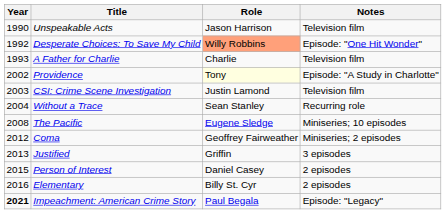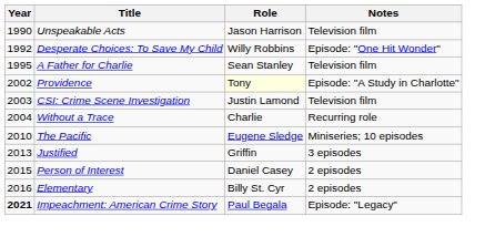 <table class="wikitable sortable">
 <tr>
 <th>Year</th>
 <th>Title</th>
 <th>Role</th>
 <th class="unsortable">Notes</th>
 </tr>
 <tr>
 <td>1990</td>
 <td><em>Unspeakable Acts</em></td>
 <td>Jason Harrison</td>
 <td>Television film</td>
 </tr>
 <tr>
 <td>1992</td>
 <td><em><a href='#'>Desperate Choices: To Save My Child</a></em></td>
-<td style="background: lightsalmon;">Willy Robbins</td>
+<td>Willy Robbins</td>
 <td>Episode: "<a href='#'>One Hit Wonder</a>"</td>
 </tr>
 <tr>
-<td>1993</td>
+<td>1995</td>
 <td><em><a href='#'>A Father for Charlie</a></em></td>
-<td>Charlie</td>
+<td>Sean Stanley</td>
 <td>Television film</td>
 </tr>
 <tr>
 <td>2002</td>
 <td><em><a href='#'>Providence</a></em></td>
 <td style="background: lightyellow;">Tony</td>
 <td>Episode: "A Study in Charlotte"</td>
 </tr>
 <tr>
 <td>2003</td>
 <td><em><a href='#'>CSI: Crime Scene Investigation</a></em></td>
 <td>Justin Lamond</td>
 <td>Television film</td>
 </tr>
 <tr>
 <td>2004</td>
 <td><em><a href='#'>Without a Trace</a></em></td>
-<td>Sean Stanley</td>
+<td>Charlie</td>
 <td>Recurring role</td>
 </tr>
 <tr>
-<td>2008</td>
+<td>2010</td>
 <td><em><a href='#'>The Pacific</a></em></td>
 <td><a href='#'>Eugene Sledge</a></td>
 <td>Miniseries; 10 episodes</td>
-</tr>
-<tr>
-<td>2012</td>
-<td><em><a href='#'>Coma</a></em></td>
-<td>Geoffrey Fairweather</td>
-<td>Miniseries; 2 episodes</td>
 </tr>
 <tr>
 <td>2013</td>
 <td><em><a href='#'>Justified</a></em></td>
 <td>Griffin</td>
 <td>3 episodes</td>
 </tr>
 <tr>
 <td>2015</td>
 <td><em><a href='#'>Person of Interest</a></em></td>
 <td>Daniel Casey</td>
 <td>2 episodes</td>
 </tr>
 <tr>
 <td>2016</td>
 <td><em><a href='#'>Elementary</a></em></td>
 <td>Billy St. Cyr</td>
 <td>2 episodes</td>
 </tr>
 <tr>
 <td><strong>2021</strong></td>
 <td><em><a href='#'>Impeachment: American Crime Story</a></em></td>
 <td><a href='#'>Paul Begala</a></td>
 <td>Episode: "Legacy"</td>
 </tr>
 </table>
